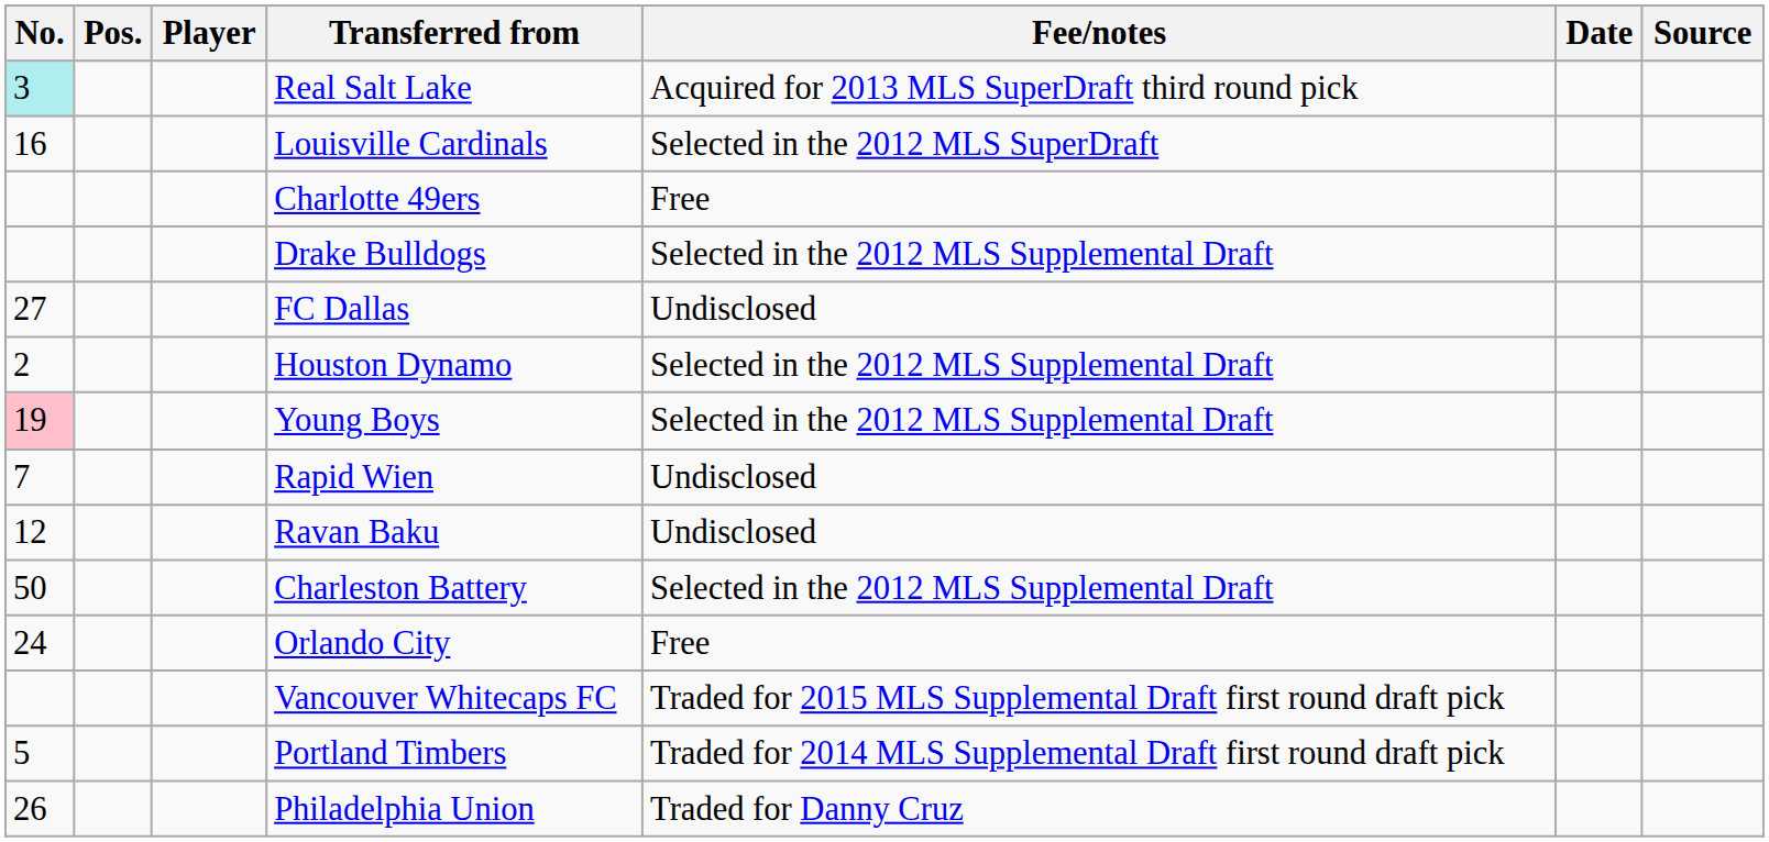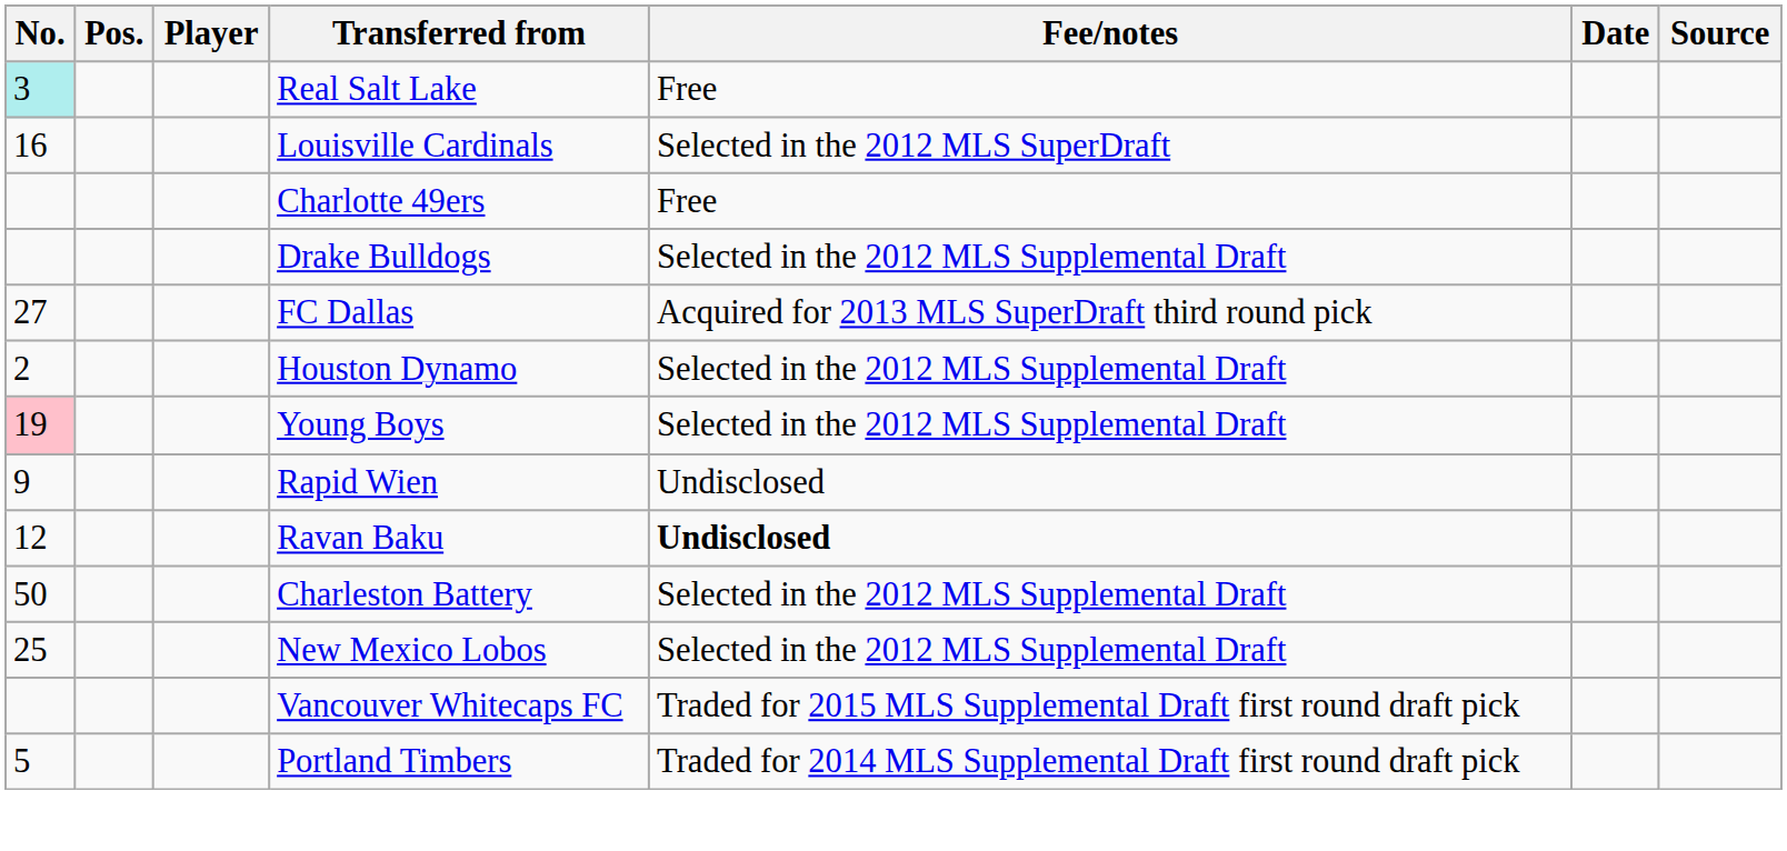 <table class="wikitable sortable" style="width:90%; text-align:center; font-size:95%; text-align:left;">
 <tr>
 <th><strong>No.</strong></th>
 <th><strong>Pos.</strong></th>
 <th><strong>Player</strong></th>
 <th><strong>Transferred from</strong></th>
 <th><strong>Fee/notes</strong></th>
 <th><strong>Date</strong></th>
 <th><strong>Source</strong></th>
 </tr>
 <tr>
 <td style="background: paleturquoise;">3</td>
 <td align=center></td>
 <td></td>
 <td> <a href='#'>Real Salt Lake</a></td>
-<td>Acquired for <a href='#'>2013 MLS SuperDraft</a> third round pick</td>
+<td>Free</td>
 <td></td>
 <td></td>
 </tr>
 <tr>
 <td>16</td>
 <td align=center></td>
 <td></td>
 <td> <a href='#'>Louisville Cardinals</a></td>
 <td>Selected in the <a href='#'>2012 MLS SuperDraft</a></td>
 <td></td>
 <td></td>
 </tr>
 <tr>
 <td></td>
 <td align=center></td>
 <td></td>
 <td> <a href='#'>Charlotte 49ers</a></td>
 <td>Free</td>
 <td></td>
 <td></td>
 </tr>
 <tr>
 <td></td>
 <td align=center></td>
 <td></td>
 <td> <a href='#'>Drake Bulldogs</a></td>
 <td>Selected in the <a href='#'>2012 MLS Supplemental Draft</a></td>
 <td></td>
 <td></td>
 </tr>
 <tr>
 <td>27</td>
 <td align=center></td>
 <td></td>
 <td> <a href='#'>FC Dallas</a></td>
-<td>Undisclosed</td>
+<td>Acquired for <a href='#'>2013 MLS SuperDraft</a> third round pick</td>
 <td></td>
 <td></td>
 </tr>
 <tr>
 <td>2</td>
 <td align=center></td>
 <td></td>
 <td> <a href='#'>Houston Dynamo</a></td>
 <td>Selected in the <a href='#'>2012 MLS Supplemental Draft</a></td>
 <td></td>
 <td></td>
 </tr>
 <tr>
 <td style="background: pink;">19</td>
 <td align=center></td>
 <td></td>
 <td> <a href='#'>Young Boys</a></td>
 <td>Selected in the <a href='#'>2012 MLS Supplemental Draft</a></td>
 <td></td>
 <td></td>
 </tr>
 <tr>
-<td>7</td>
+<td>9</td>
 <td align=center></td>
 <td></td>
 <td> <a href='#'>Rapid Wien</a></td>
 <td>Undisclosed</td>
 <td></td>
 <td></td>
 </tr>
 <tr>
 <td>12</td>
 <td align=center></td>
 <td></td>
 <td> <a href='#'>Ravan Baku</a></td>
-<td>Undisclosed</td>
+<td><strong>Undisclosed</strong></td>
 <td></td>
 <td></td>
 </tr>
 <tr>
 <td>50</td>
 <td align=center></td>
 <td></td>
 <td> <a href='#'>Charleston Battery</a></td>
 <td>Selected in the <a href='#'>2012 MLS Supplemental Draft</a></td>
 <td></td>
 <td></td>
 </tr>
 <tr>
-<td>24</td>
+<td>25</td>
 <td align=center></td>
 <td></td>
-<td> <a href='#'>Orlando City</a></td>
-<td>Free</td>
+<td> <a href='#'>New Mexico Lobos</a></td>
+<td>Selected in the <a href='#'>2012 MLS Supplemental Draft</a></td>
 <td></td>
 <td></td>
 </tr>
 <tr>
 <td></td>
 <td align=center></td>
 <td></td>
 <td> <a href='#'>Vancouver Whitecaps FC</a></td>
 <td>Traded for <a href='#'>2015 MLS Supplemental Draft</a> first round draft pick</td>
 <td></td>
 <td></td>
 </tr>
 <tr>
 <td>5</td>
 <td align=center></td>
 <td></td>
 <td> <a href='#'>Portland Timbers</a></td>
 <td>Traded for <a href='#'>2014 MLS Supplemental Draft</a> first round draft pick</td>
 <td></td>
 <td></td>
 </tr>
-<tr>
-<td>26</td>
-<td align=center></td>
-<td></td>
-<td> <a href='#'>Philadelphia Union</a></td>
-<td>Traded for <a href='#'>Danny Cruz</a></td>
-<td></td>
-<td></td>
-</tr>
 </table>
